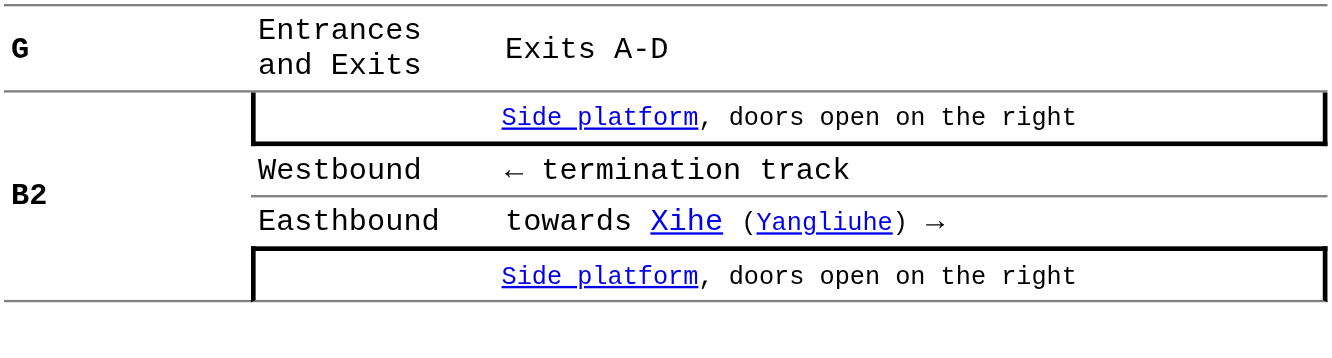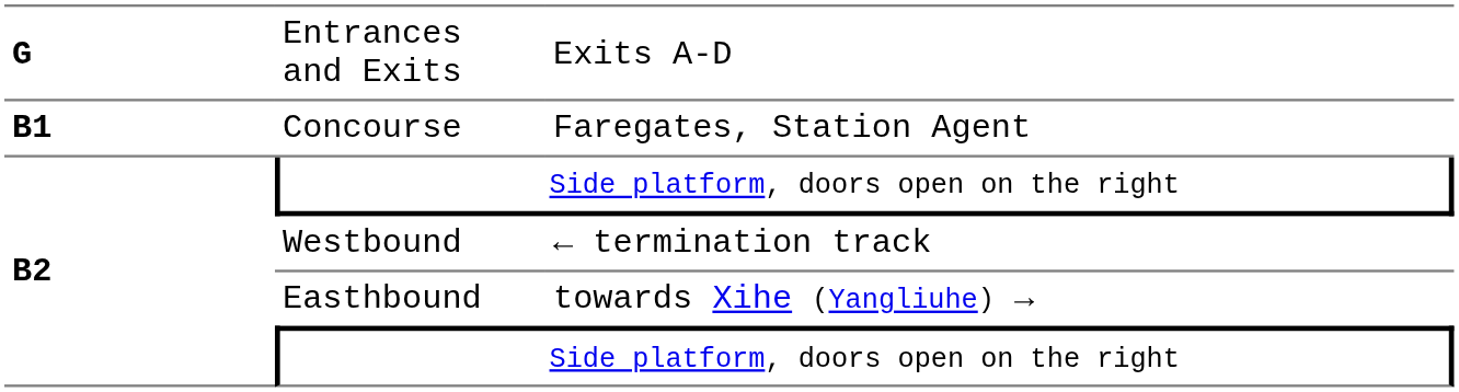 <table cellspacing=0 cellpadding=3>
 <tr>
 <td style="border-top:solid 1px gray;border-bottom:solid 1px gray;" width=100><strong>G</strong></td>
 <td style="border-top:solid 1px gray;border-bottom:solid 1px gray;" width=100>Entrances and Exits</td>
 <td style="border-top:solid 1px gray;border-bottom:solid 1px gray;" width=350>Exits A-D</td>
+</tr>
+<tr>
+<td style="border-bottom:solid 1px gray;"><strong>B1</strong></td>
+<td style="border-bottom:solid 1px gray;">Concourse</td>
+<td style="border-bottom:solid 1px gray;">Faregates, Station Agent</td>
 </tr>
 <tr>
 <td style="border-bottom:solid 1px gray;" rowspan=4><strong>B2</strong></td>
 <td style="border-right:solid 2px black;border-left:solid 2px black;border-bottom:solid 2px black;text-align:center;" colspan=2><small><a href='#'>Side platform</a>, doors open on the right</small></td>
 </tr>
 <tr>
 <td>Westbound</td>
 <td>←  termination track</td>
 </tr>
 <tr>
 <td style="border-top:solid 1px gray;border-bottom:solid 0px gray;">Easthbound</td>
 <td style="border-top:solid 1px gray;border-bottom:solid 0px gray;">  towards <a href='#'>Xihe</a> <small>(<a href='#'>Yangliuhe</a>)</small> →</td>
 </tr>
 <tr>
 <td style="border-right:solid 2px black;border-left:solid 2px black;border-top:solid 2px black;border-bottom:solid 1px gray;text-align:center;" colspan=2><small><a href='#'>Side platform</a>, doors open on the right</small></td>
 </tr>
 </table>
